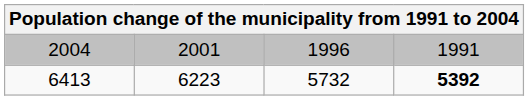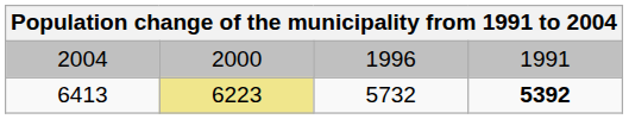 <table class="wikitable">
 <tr>
 <th colspan="4">Population change of the municipality from 1991 to 2004</th>
 </tr>
 <tr bgcolor="#C0C0C0">
 <td align="center">2004</td>
-<td align="center">2001</td>
+<td align="center">2000</td>
 <td align="center">1996</td>
 <td align="center">1991</td>
 </tr>
 <tr>
 <td align="center">6413</td>
-<td align="center">6223</td>
+<td align="center" style="background: khaki;">6223</td>
 <td align="center">5732</td>
 <td align="center"><strong>5392</strong></td>
 </tr>
 </table>
